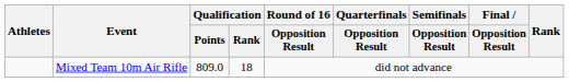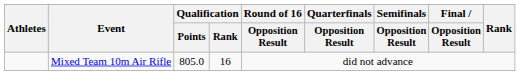 <table class="wikitable" style="font-size:90%;">
 <tr>
 <th rowspan=2>Athletes</th>
 <th rowspan=2>Event</th>
 <th colspan=2>Qualification</th>
 <th>Round of 16</th>
 <th>Quarterfinals</th>
 <th>Semifinals</th>
 <th>Final / </th>
 <th rowspan=2>Rank</th>
 </tr>
 <tr style="font-size:95%">
 <th>Points</th>
 <th>Rank</th>
 <th>Opposition<br>Result</th>
 <th>Opposition<br>Result</th>
 <th>Opposition<br>Result</th>
 <th>Opposition<br>Result</th>
 </tr>
 <tr align=center>
 <td align=left><br></td>
 <td align=left><a href='#'>Mixed Team 10m Air Rifle</a></td>
-<td>809.0</td>
-<td>18</td>
+<td>805.0</td>
+<td>16</td>
 <td colspan=5>did not advance</td>
 </tr>
 </table>
